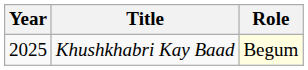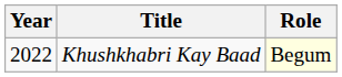 <table class="wikitable sortable plainrowheaders">
 <tr style="text-align:center;">
 <th scope="col">Year</th>
 <th scope="col">Title</th>
 <th scope="col">Role</th>
 </tr>
 <tr>
-<td>2025</td>
+<td>2022</td>
 <td><em>Khushkhabri Kay Baad</em></td>
 <td style="background: lightyellow;">Begum</td>
 </tr>
 </table>
